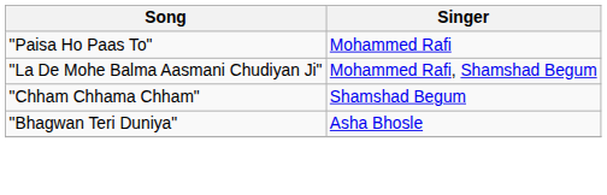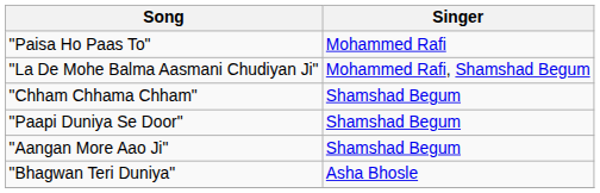 <table class="wikitable">
 <tr>
 <th>Song</th>
 <th>Singer</th>
 </tr>
 <tr>
 <td>"Paisa Ho Paas To"</td>
 <td><a href='#'>Mohammed Rafi</a></td>
 </tr>
 <tr>
 <td>"La De Mohe Balma Aasmani Chudiyan Ji"</td>
 <td><a href='#'>Mohammed Rafi</a>, <a href='#'>Shamshad Begum</a></td>
 </tr>
 <tr>
 <td>"Chham Chhama Chham"</td>
 <td><a href='#'>Shamshad Begum</a></td>
 </tr>
 <tr>
+<td>"Paapi Duniya Se Door"</td>
+<td><a href='#'>Shamshad Begum</a></td>
+</tr>
+<tr>
+<td>"Aangan More Aao Ji"</td>
+<td><a href='#'>Shamshad Begum</a></td>
+</tr>
+<tr>
 <td>"Bhagwan Teri Duniya"</td>
 <td><a href='#'>Asha Bhosle</a></td>
 </tr>
 <tr>
 </tr>
 </table>
